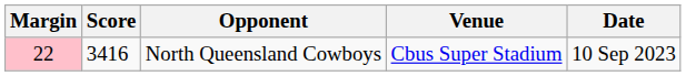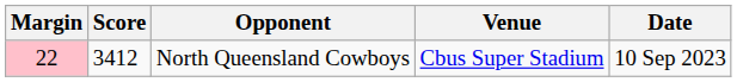 <table class="wikitable">
 <tr>
 <th>Margin</th>
 <th>Score</th>
 <th>Opponent</th>
 <th>Venue</th>
 <th>Date</th>
 </tr>
 <tr>
 <td align=center style="background: pink;">22</td>
-<td>3416</td>
+<td>3412</td>
 <td> North Queensland Cowboys</td>
 <td><a href='#'>Cbus Super Stadium</a></td>
 <td>10 Sep 2023</td>
 </tr>
 </table>
